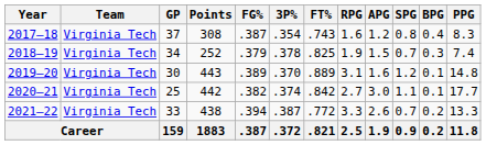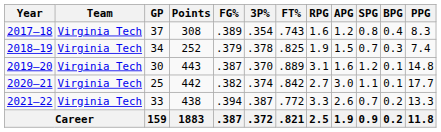 <table class="wikitable"; style="text-align:center";>
 <tr>
 <th>Year</th>
 <th>Team</th>
 <th>GP</th>
 <th>Points</th>
 <th>FG%</th>
 <th>3P%</th>
 <th>FT%</th>
 <th>RPG</th>
 <th>APG</th>
 <th>SPG</th>
 <th>BPG</th>
 <th>PPG</th>
 </tr>
 <tr>
 <td><a href='#'>2017–18</a></td>
 <td><a href='#'>Virginia Tech</a></td>
 <td>37</td>
 <td>308</td>
-<td>.387</td>
+<td>.389</td>
 <td>.354</td>
 <td>.743</td>
 <td>1.6</td>
 <td>1.2</td>
 <td>0.8</td>
 <td>0.4</td>
 <td>8.3</td>
 </tr>
 <tr>
 <td><a href='#'>2018–19</a></td>
 <td><a href='#'>Virginia Tech</a></td>
 <td>34</td>
 <td>252</td>
 <td>.379</td>
 <td>.378</td>
 <td>.825</td>
 <td>1.9</td>
 <td>1.5</td>
 <td>0.7</td>
 <td>0.3</td>
 <td>7.4</td>
 </tr>
 <tr>
 <td><a href='#'>2019–20</a></td>
 <td><a href='#'>Virginia Tech</a></td>
 <td>30</td>
 <td>443</td>
-<td>.389</td>
+<td>.387</td>
 <td>.370</td>
 <td>.889</td>
 <td>3.1</td>
 <td>1.6</td>
 <td>1.2</td>
 <td>0.1</td>
 <td>14.8</td>
 </tr>
 <tr>
 <td><a href='#'>2020–21</a></td>
 <td><a href='#'>Virginia Tech</a></td>
 <td>25</td>
 <td>442</td>
 <td>.382</td>
 <td>.374</td>
 <td>.842</td>
 <td>2.7</td>
 <td>3.0</td>
 <td>1.1</td>
 <td>0.1</td>
 <td>17.7</td>
 </tr>
 <tr>
 <td><a href='#'>2021–22</a></td>
 <td><a href='#'>Virginia Tech</a></td>
 <td>33</td>
 <td>438</td>
 <td>.394</td>
 <td>.387</td>
 <td>.772</td>
 <td>3.3</td>
 <td>2.6</td>
 <td>0.7</td>
 <td>0.2</td>
 <td>13.3</td>
 </tr>
 <tr>
 <th colspan=2; align=center>Career</th>
 <th>159</th>
 <th>1883</th>
 <th>.387</th>
 <th>.372</th>
 <th>.821</th>
 <th>2.5</th>
 <th>1.9</th>
 <th>0.9</th>
 <th>0.2</th>
 <th>11.8</th>
 </tr>
 </table>
